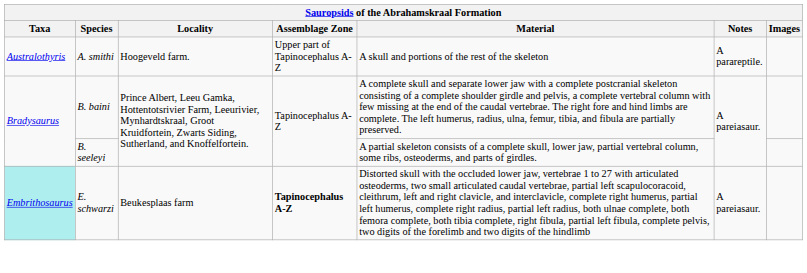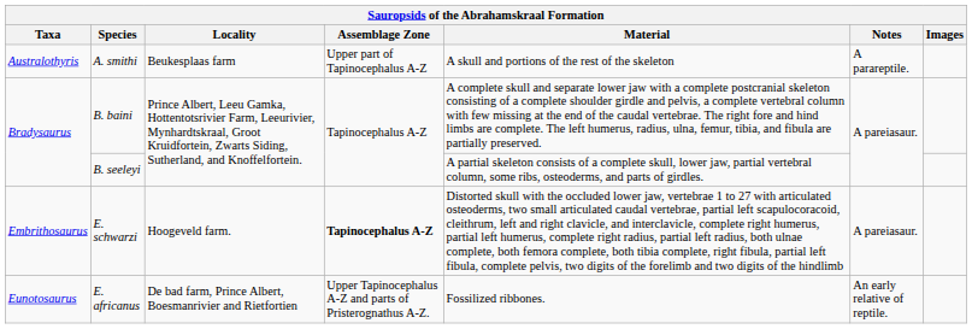 <table class="wikitable" align="center">
 <tr>
 <th colspan="7" align="center"><strong><a href='#'>Sauropsids</a></strong> of the Abrahamskraal Formation</th>
 </tr>
 <tr>
 <th>Taxa</th>
 <th>Species</th>
 <th>Locality</th>
 <th>Assemblage Zone</th>
 <th>Material</th>
 <th>Notes</th>
 <th>Images</th>
 </tr>
 <tr>
 <td><em><a href='#'>Australothyris</a></em></td>
 <td><em>A. smithi</em></td>
-<td>Hoogeveld farm.</td>
+<td>Beukesplaas farm</td>
 <td>Upper part of Tapinocephalus A-Z</td>
 <td>A skull and portions of the rest of the skeleton</td>
 <td>A parareptile.</td>
 <td></td>
 </tr>
 <tr>
 <td rowspan = "2"><em><a href='#'>Bradysaurus</a></em></td>
 <td><em>B. baini</em></td>
 <td rowspan = "2">Prince Albert, Leeu Gamka, Hottentotsrivier Farm, Leeurivier, Mynhardtskraal, Groot Kruidfortein, Zwarts Siding, Sutherland, and Knoffelfortein.</td>
 <td rowspan = "2">Tapinocephalus A-Z</td>
 <td>A complete skull and separate lower jaw with a complete postcranial skeleton consisting of a complete shoulder girdle and pelvis, a complete vertebral column with few missing at the end of the caudal vertebrae. The right fore and hind limbs are complete. The left humerus, radius, ulna, femur, tibia, and fibula are partially preserved.</td>
 <td rowspan = "2">A pareiasaur.</td>
 <td></td>
 </tr>
 <tr>
 <td><em>B. seeleyi</em></td>
 <td>A partial skeleton consists of a complete skull, lower jaw, partial vertebral column, some ribs, osteoderms, and parts of girdles.</td>
 <td></td>
 </tr>
 <tr>
-<td style="background: paleturquoise;"><em><a href='#'>Embrithosaurus</a></em></td>
+<td><em><a href='#'>Embrithosaurus</a></em></td>
 <td><em>E. schwarzi</em></td>
-<td>Beukesplaas farm</td>
+<td>Hoogeveld farm.</td>
 <td><strong>Tapinocephalus A-Z</strong></td>
 <td>Distorted skull with the occluded lower jaw, vertebrae 1 to 27 with articulated osteoderms, two small articulated caudal vertebrae, partial left scapulocoracoid, cleithrum, left and right clavicle, and interclavicle, complete right humerus, partial left humerus, complete right radius, partial left radius, both ulnae complete, both femora complete, both tibia complete, right fibula, partial left fibula, complete pelvis, two digits of the forelimb and two digits of the hindlimb</td>
 <td>A pareiasaur.</td>
 <td></td>
 </tr>
+<tr>
+<td><em><a href='#'>Eunotosaurus</a></em></td>
+<td><em>E. africanus</em></td>
+<td>De bad farm, Prince Albert, Boesmanrivier and Rietfortien</td>
+<td>Upper Tapinocephalus A-Z and parts of Pristerognathus A-Z.</td>
+<td>Fossilized ribbones.</td>
+<td>An early relative of reptile.</td>
+<td></td>
+</tr>
 </table>
